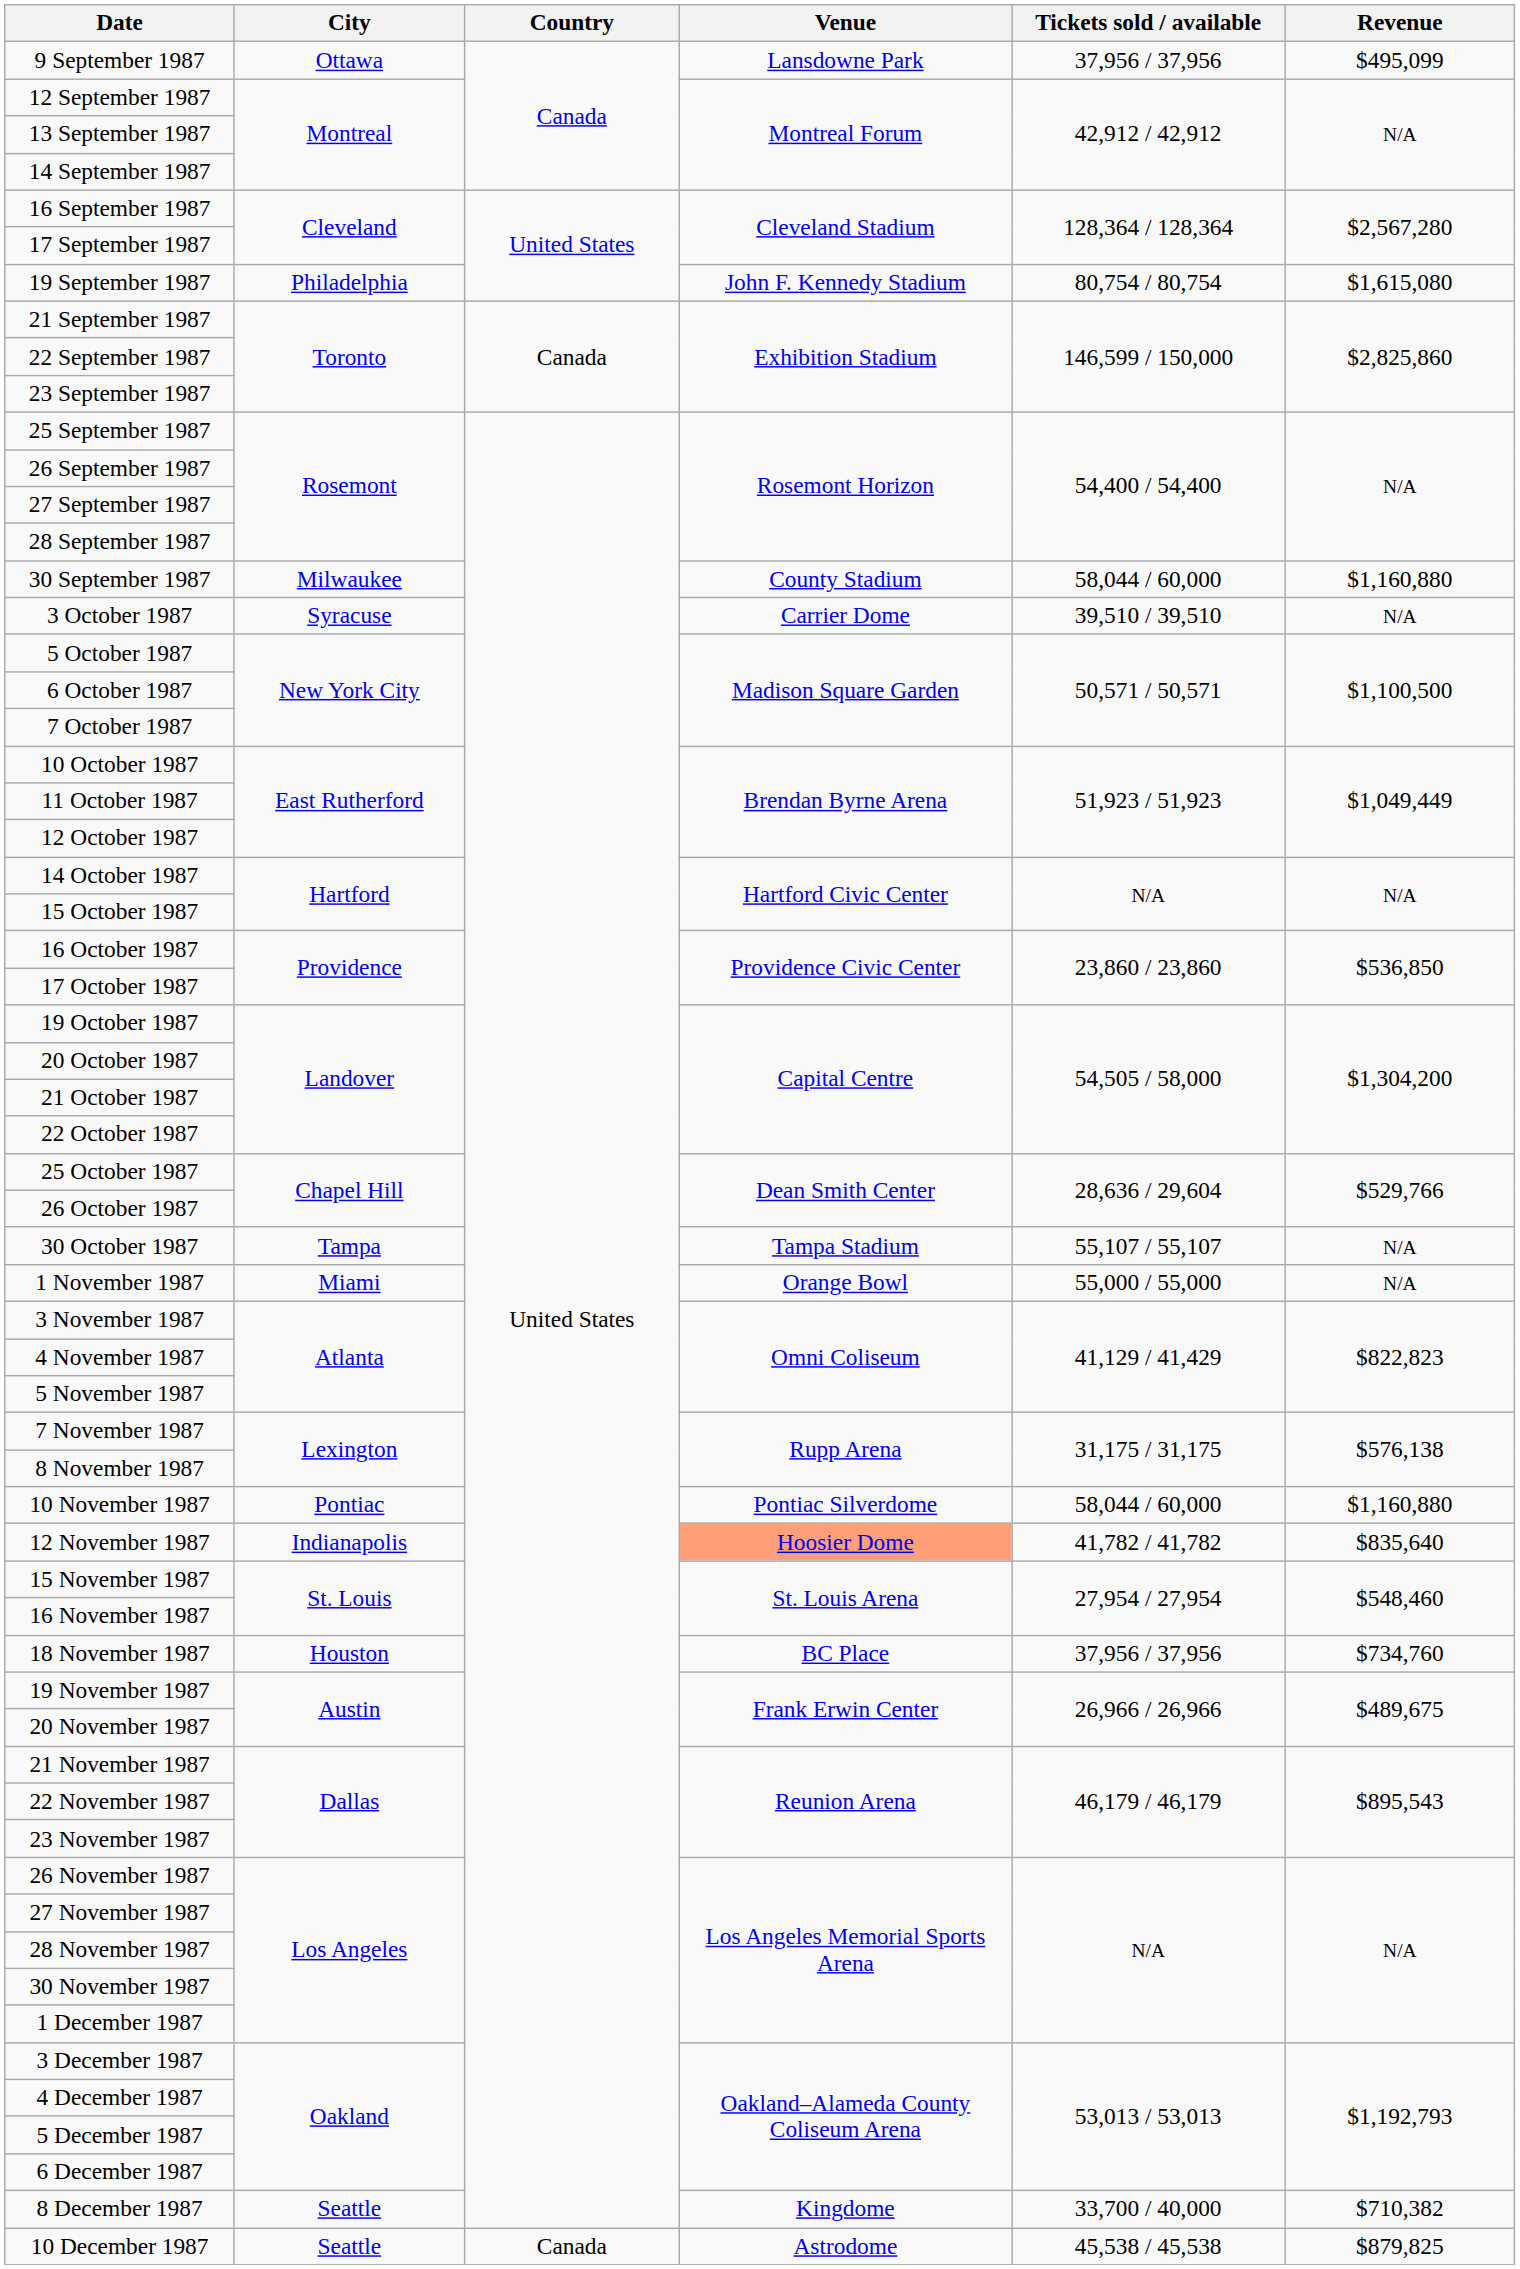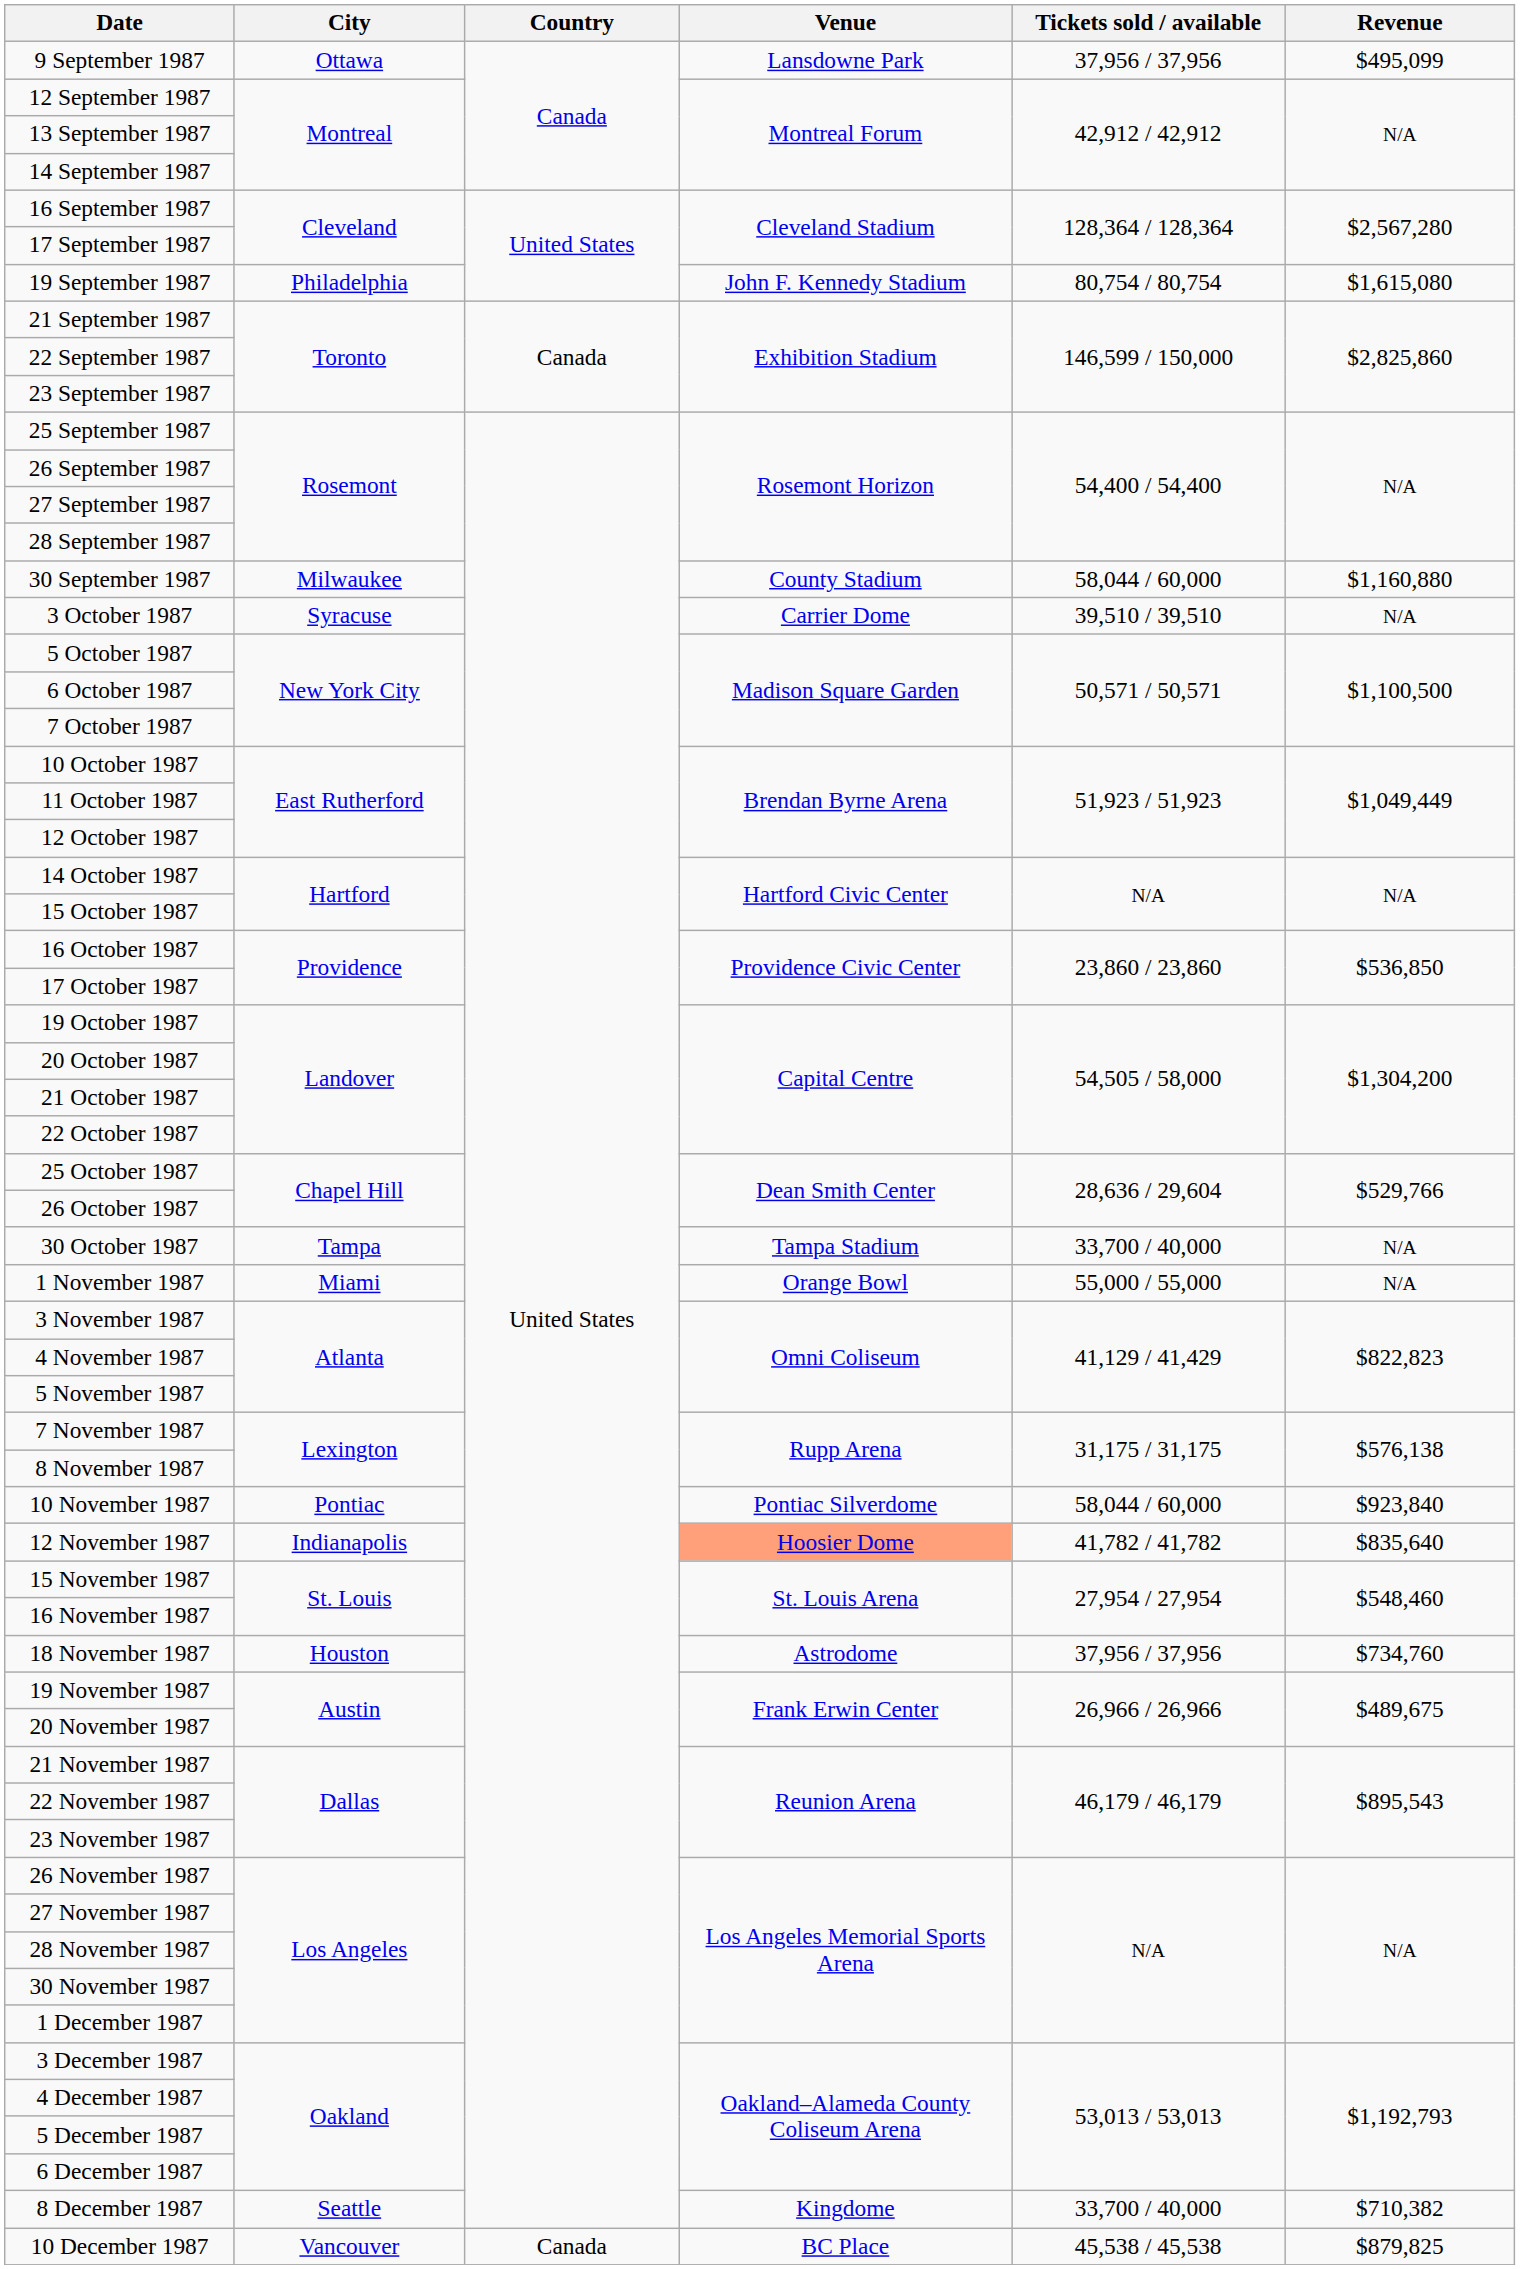 <table class="wikitable sortable" style="text-align:center;">
 <tr>
 <th style="width:150px;">Date</th>
 <th style="width:150px;">City</th>
 <th style="width:140px;">Country</th>
 <th style="width:220px;">Venue</th>
 <th style="width:180px;">Tickets sold / available</th>
 <th style="width:150px;">Revenue</th>
 </tr>
 <tr>
 <td>9 September 1987</td>
 <td><a href='#'>Ottawa</a></td>
 <td rowspan="4"><a href='#'>Canada</a></td>
 <td><a href='#'>Lansdowne Park</a></td>
 <td>37,956 / 37,956</td>
 <td>$495,099</td>
 </tr>
 <tr>
 <td>12 September 1987</td>
 <td rowspan="3"><a href='#'>Montreal</a></td>
 <td rowspan="3"><a href='#'>Montreal Forum</a></td>
 <td rowspan="3">42,912 / 42,912</td>
 <td rowspan="3"><small>N/A</small></td>
 </tr>
 <tr>
 <td>13 September 1987</td>
 </tr>
 <tr>
 <td>14 September 1987</td>
 </tr>
 <tr>
 <td>16 September 1987 </td>
 <td rowspan="2"><a href='#'>Cleveland</a></td>
 <td rowspan="3"><a href='#'>United States</a></td>
 <td rowspan="2"><a href='#'>Cleveland Stadium</a></td>
 <td rowspan="2">128,364 / 128,364</td>
 <td rowspan="2">$2,567,280</td>
 </tr>
 <tr>
 <td>17 September 1987</td>
 </tr>
 <tr>
 <td>19 September 1987</td>
 <td><a href='#'>Philadelphia</a></td>
 <td><a href='#'>John F. Kennedy Stadium</a></td>
 <td>80,754 / 80,754</td>
 <td>$1,615,080</td>
 </tr>
 <tr>
 <td>21 September 1987</td>
 <td rowspan="3"><a href='#'>Toronto</a></td>
 <td rowspan="3">Canada</td>
 <td rowspan="3"><a href='#'>Exhibition Stadium</a></td>
 <td rowspan="3">146,599 / 150,000</td>
 <td rowspan="3">$2,825,860</td>
 </tr>
 <tr>
 <td>22 September 1987</td>
 </tr>
 <tr>
 <td>23 September 1987</td>
 </tr>
 <tr>
 <td>25 September 1987</td>
 <td rowspan="4"><a href='#'>Rosemont</a></td>
 <td rowspan="49">United States</td>
 <td rowspan="4"><a href='#'>Rosemont Horizon</a></td>
 <td rowspan="4">54,400 / 54,400</td>
 <td rowspan="4"><small>N/A</small></td>
 </tr>
 <tr>
 <td>26 September 1987</td>
 </tr>
 <tr>
 <td>27 September 1987</td>
 </tr>
 <tr>
 <td>28 September 1987</td>
 </tr>
 <tr>
 <td>30 September 1987</td>
 <td><a href='#'>Milwaukee</a></td>
 <td><a href='#'>County Stadium</a></td>
 <td>58,044 / 60,000</td>
 <td>$1,160,880</td>
 </tr>
 <tr>
 <td>3 October 1987</td>
 <td><a href='#'>Syracuse</a></td>
 <td><a href='#'>Carrier Dome</a></td>
 <td>39,510 / 39,510</td>
 <td rowspan="1"><small>N/A</small></td>
 </tr>
 <tr>
 <td>5 October 1987</td>
 <td rowspan="3"><a href='#'>New York City</a></td>
 <td rowspan="3"><a href='#'>Madison Square Garden</a></td>
 <td rowspan="3">50,571 / 50,571</td>
 <td rowspan="3">$1,100,500</td>
 </tr>
 <tr>
 <td>6 October 1987</td>
 </tr>
 <tr>
 <td>7 October 1987</td>
 </tr>
 <tr>
 <td>10 October 1987</td>
 <td rowspan="3"><a href='#'>East Rutherford</a></td>
 <td rowspan="3"><a href='#'>Brendan Byrne Arena</a></td>
 <td rowspan="3">51,923 / 51,923</td>
 <td rowspan="3">$1,049,449</td>
 </tr>
 <tr>
 <td>11 October 1987</td>
 </tr>
 <tr>
 <td>12 October 1987</td>
 </tr>
 <tr>
 <td>14 October 1987</td>
 <td rowspan="2"><a href='#'>Hartford</a></td>
 <td rowspan="2"><a href='#'>Hartford Civic Center</a></td>
 <td rowspan="2"><small>N/A</small></td>
 <td rowspan="2"><small>N/A</small></td>
 </tr>
 <tr>
 <td>15 October 1987</td>
 </tr>
 <tr>
 <td>16 October 1987</td>
 <td rowspan="2"><a href='#'>Providence</a></td>
 <td rowspan="2"><a href='#'>Providence Civic Center</a></td>
 <td rowspan="2">23,860 / 23,860</td>
 <td rowspan="2">$536,850</td>
 </tr>
 <tr>
 <td>17 October 1987</td>
 </tr>
 <tr>
 <td>19 October 1987</td>
 <td rowspan="4"><a href='#'>Landover</a></td>
 <td rowspan="4"><a href='#'>Capital Centre</a></td>
 <td rowspan="4">54,505 / 58,000</td>
 <td rowspan="4">$1,304,200</td>
 </tr>
 <tr>
 <td>20 October 1987</td>
 </tr>
 <tr>
 <td>21 October 1987</td>
 </tr>
 <tr>
 <td>22 October 1987</td>
 </tr>
 <tr>
 <td>25 October 1987</td>
 <td rowspan="2"><a href='#'>Chapel Hill</a></td>
 <td rowspan="2"><a href='#'>Dean Smith Center</a></td>
 <td rowspan="2">28,636 / 29,604</td>
 <td rowspan="2">$529,766</td>
 </tr>
 <tr>
 <td>26 October 1987</td>
 </tr>
 <tr>
 <td>30 October 1987</td>
 <td><a href='#'>Tampa</a></td>
 <td><a href='#'>Tampa Stadium</a></td>
-<td>55,107 / 55,107</td>
+<td>33,700 / 40,000</td>
 <td rowspan="1"><small>N/A</small></td>
 </tr>
 <tr>
 <td>1 November 1987</td>
 <td><a href='#'>Miami</a></td>
 <td><a href='#'>Orange Bowl</a></td>
 <td>55,000 / 55,000</td>
 <td rowspan="1"><small>N/A</small></td>
 </tr>
 <tr>
 <td>3 November 1987</td>
 <td rowspan="3"><a href='#'>Atlanta</a></td>
 <td rowspan="3"><a href='#'>Omni Coliseum</a></td>
 <td rowspan="3">41,129 / 41,429</td>
 <td rowspan="3">$822,823</td>
 </tr>
 <tr>
 <td>4 November 1987</td>
 </tr>
 <tr>
 <td>5 November 1987</td>
 </tr>
 <tr>
 <td>7 November 1987</td>
 <td rowspan="2"><a href='#'>Lexington</a></td>
 <td rowspan="2"><a href='#'>Rupp Arena</a></td>
 <td rowspan="2">31,175 / 31,175</td>
 <td rowspan="2">$576,138</td>
 </tr>
 <tr>
 <td>8 November 1987</td>
 </tr>
 <tr>
 <td>10 November 1987</td>
 <td><a href='#'>Pontiac</a></td>
 <td><a href='#'>Pontiac Silverdome</a></td>
 <td>58,044 / 60,000</td>
-<td>$1,160,880</td>
+<td>$923,840</td>
 </tr>
 <tr>
 <td>12 November 1987</td>
 <td><a href='#'>Indianapolis</a></td>
 <td style="background: lightsalmon;"><a href='#'>Hoosier Dome</a></td>
 <td>41,782 / 41,782</td>
 <td>$835,640</td>
 </tr>
 <tr>
 <td>15 November 1987</td>
 <td rowspan="2"><a href='#'>St. Louis</a></td>
 <td rowspan="2"><a href='#'>St. Louis Arena</a></td>
 <td rowspan="2">27,954 / 27,954</td>
 <td rowspan="2">$548,460</td>
 </tr>
 <tr>
 <td>16 November 1987</td>
 </tr>
 <tr>
 <td>18 November 1987</td>
 <td><a href='#'>Houston</a></td>
-<td><a href='#'>BC Place</a></td>
+<td><a href='#'>Astrodome</a></td>
 <td>37,956 / 37,956</td>
 <td>$734,760</td>
 </tr>
 <tr>
 <td>19 November 1987</td>
 <td rowspan="2"><a href='#'>Austin</a></td>
 <td rowspan="2"><a href='#'>Frank Erwin Center</a></td>
 <td rowspan="2">26,966 / 26,966</td>
 <td rowspan="2">$489,675</td>
 </tr>
 <tr>
 <td>20 November 1987</td>
 </tr>
 <tr>
 <td>21 November 1987</td>
 <td rowspan="3"><a href='#'>Dallas</a></td>
 <td rowspan="3"><a href='#'>Reunion Arena</a></td>
 <td rowspan="3">46,179 / 46,179</td>
 <td rowspan="3">$895,543</td>
 </tr>
 <tr>
 <td>22 November 1987</td>
 </tr>
 <tr>
 <td>23 November 1987</td>
 </tr>
 <tr>
 <td>26 November 1987</td>
 <td rowspan="5"><a href='#'>Los Angeles</a></td>
 <td rowspan="5"><a href='#'>Los Angeles Memorial Sports Arena</a></td>
 <td rowspan="5"><small>N/A</small></td>
 <td rowspan="5"><small>N/A</small></td>
 </tr>
 <tr>
 <td>27 November 1987</td>
 </tr>
 <tr>
 <td>28 November 1987</td>
 </tr>
 <tr>
 <td>30 November 1987</td>
 </tr>
 <tr>
 <td>1 December 1987</td>
 </tr>
 <tr>
 <td>3 December 1987</td>
 <td rowspan="4"><a href='#'>Oakland</a></td>
 <td rowspan="4"><a href='#'>Oakland–Alameda County Coliseum Arena</a></td>
 <td rowspan="4">53,013 / 53,013</td>
 <td rowspan="4">$1,192,793</td>
 </tr>
 <tr>
 <td>4 December 1987</td>
 </tr>
 <tr>
 <td>5 December 1987</td>
 </tr>
 <tr>
 <td>6 December 1987</td>
 </tr>
 <tr>
 <td>8 December 1987</td>
 <td><a href='#'>Seattle</a></td>
 <td><a href='#'>Kingdome</a></td>
 <td>33,700 / 40,000</td>
 <td>$710,382</td>
 </tr>
 <tr>
 <td>10 December 1987</td>
-<td><a href='#'>Seattle</a></td>
+<td><a href='#'>Vancouver</a></td>
 <td>Canada</td>
-<td><a href='#'>Astrodome</a></td>
+<td><a href='#'>BC Place</a></td>
 <td>45,538 / 45,538</td>
 <td>$879,825</td>
 </tr>
 </table>
